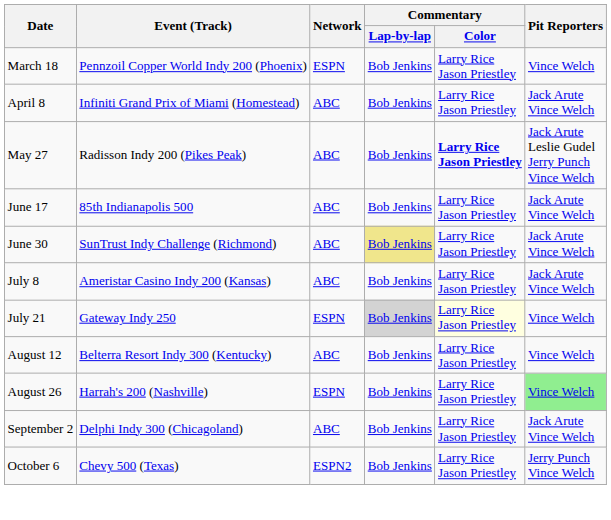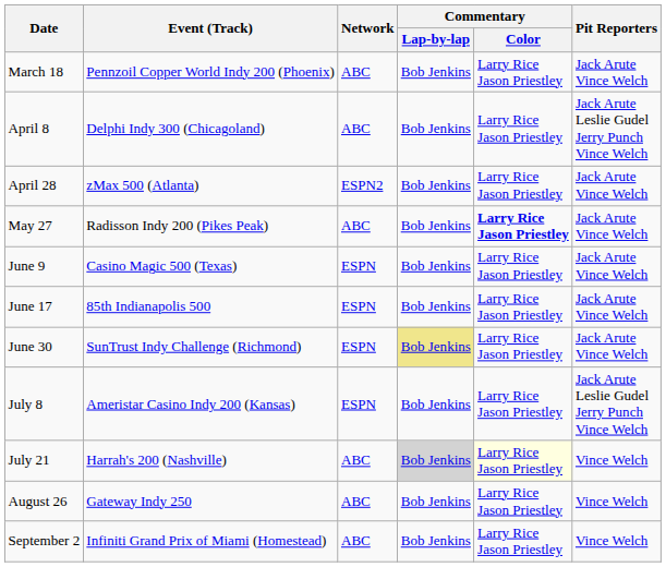 <table class="wikitable" style="font-size: 85%;">
 <tr>
 <th rowspan=2>Date</th>
 <th rowspan=2>Event (Track)</th>
 <th rowspan=2>Network</th>
 <th colspan=2>Commentary</th>
 <th rowspan=2>Pit Reporters</th>
 </tr>
 <tr>
 <th><a href='#'>Lap-by-lap</a></th>
 <th><a href='#'>Color</a></th>
 </tr>
 <tr>
 <td>March 18</td>
 <td><a href='#'>Pennzoil Copper World Indy 200</a> (<a href='#'>Phoenix</a>)</td>
-<td><a href='#'>ESPN</a></td>
+<td><a href='#'>ABC</a></td>
 <td><a href='#'>Bob Jenkins</a></td>
 <td><a href='#'>Larry Rice</a><br><a href='#'>Jason Priestley</a></td>
-<td><a href='#'>Vince Welch</a></td>
+<td><a href='#'>Jack Arute</a><br><a href='#'>Vince Welch</a></td>
 </tr>
 <tr>
 <td>April 8</td>
-<td><a href='#'>Infiniti Grand Prix of Miami</a> (<a href='#'>Homestead</a>)</td>
+<td><a href='#'>Delphi Indy 300</a> (<a href='#'>Chicagoland</a>)</td>
 <td><a href='#'>ABC</a></td>
+<td><a href='#'>Bob Jenkins</a></td>
+<td><a href='#'>Larry Rice</a><br><a href='#'>Jason Priestley</a></td>
+<td><a href='#'>Jack Arute</a><br>Leslie Gudel<br><a href='#'>Jerry Punch</a><br><a href='#'>Vince Welch</a></td>
+</tr>
+<tr>
+<td>April 28</td>
+<td><a href='#'>zMax 500</a> (<a href='#'>Atlanta</a>)</td>
+<td><a href='#'>ESPN2</a></td>
 <td><a href='#'>Bob Jenkins</a></td>
 <td><a href='#'>Larry Rice</a><br><a href='#'>Jason Priestley</a></td>
 <td><a href='#'>Jack Arute</a><br><a href='#'>Vince Welch</a></td>
 </tr>
 <tr>
 <td>May 27</td>
 <td>Radisson Indy 200 (<a href='#'>Pikes Peak</a>)</td>
 <td><a href='#'>ABC</a></td>
 <td><a href='#'>Bob Jenkins</a></td>
 <td><strong><a href='#'>Larry Rice</a><br><a href='#'>Jason Priestley</a></strong></td>
-<td><a href='#'>Jack Arute</a><br>Leslie Gudel<br><a href='#'>Jerry Punch</a><br><a href='#'>Vince Welch</a></td>
+<td><a href='#'>Jack Arute</a><br><a href='#'>Vince Welch</a></td>
+</tr>
+<tr>
+<td>June 9</td>
+<td><a href='#'>Casino Magic 500</a> (<a href='#'>Texas</a>)</td>
+<td><a href='#'>ESPN</a></td>
+<td><a href='#'>Bob Jenkins</a></td>
+<td><a href='#'>Larry Rice</a><br><a href='#'>Jason Priestley</a></td>
+<td><a href='#'>Jack Arute</a><br><a href='#'>Vince Welch</a></td>
 </tr>
 <tr>
 <td>June 17</td>
 <td><a href='#'>85th Indianapolis 500</a></td>
-<td><a href='#'>ABC</a></td>
+<td><a href='#'>ESPN</a></td>
 <td><a href='#'>Bob Jenkins</a></td>
 <td><a href='#'>Larry Rice</a><br><a href='#'>Jason Priestley</a></td>
 <td><a href='#'>Jack Arute</a><br><a href='#'>Vince Welch</a></td>
 </tr>
 <tr>
 <td>June 30</td>
 <td><a href='#'>SunTrust Indy Challenge</a> (<a href='#'>Richmond</a>)</td>
-<td><a href='#'>ABC</a></td>
+<td><a href='#'>ESPN</a></td>
 <td style="background: khaki;"><a href='#'>Bob Jenkins</a></td>
 <td><a href='#'>Larry Rice</a><br><a href='#'>Jason Priestley</a></td>
 <td><a href='#'>Jack Arute</a><br><a href='#'>Vince Welch</a></td>
 </tr>
 <tr>
 <td>July 8</td>
 <td><a href='#'>Ameristar Casino Indy 200</a> (<a href='#'>Kansas</a>)</td>
-<td><a href='#'>ABC</a></td>
+<td><a href='#'>ESPN</a></td>
 <td><a href='#'>Bob Jenkins</a></td>
 <td><a href='#'>Larry Rice</a><br><a href='#'>Jason Priestley</a></td>
-<td><a href='#'>Jack Arute</a><br><a href='#'>Vince Welch</a></td>
+<td><a href='#'>Jack Arute</a><br>Leslie Gudel<br><a href='#'>Jerry Punch</a><br><a href='#'>Vince Welch</a></td>
 </tr>
 <tr>
 <td>July 21</td>
-<td><a href='#'>Gateway Indy 250</a></td>
-<td><a href='#'>ESPN</a></td>
+<td><a href='#'>Harrah's 200</a> (<a href='#'>Nashville</a>)</td>
+<td><a href='#'>ABC</a></td>
 <td style="background: lightgrey;"><a href='#'>Bob Jenkins</a></td>
 <td style="background: lightyellow;"><a href='#'>Larry Rice</a><br><a href='#'>Jason Priestley</a></td>
 <td><a href='#'>Vince Welch</a></td>
 </tr>
 <tr>
-<td>August 12</td>
-<td><a href='#'>Belterra Resort Indy 300</a> (<a href='#'>Kentucky</a>)</td>
+<td>August 26</td>
+<td><a href='#'>Gateway Indy 250</a></td>
 <td><a href='#'>ABC</a></td>
 <td><a href='#'>Bob Jenkins</a></td>
 <td><a href='#'>Larry Rice</a><br><a href='#'>Jason Priestley</a></td>
 <td><a href='#'>Vince Welch</a></td>
 </tr>
 <tr>
-<td>August 26</td>
-<td><a href='#'>Harrah's 200</a> (<a href='#'>Nashville</a>)</td>
-<td><a href='#'>ESPN</a></td>
-<td><a href='#'>Bob Jenkins</a></td>
-<td><a href='#'>Larry Rice</a><br><a href='#'>Jason Priestley</a></td>
-<td style="background: lightgreen;"><a href='#'>Vince Welch</a></td>
-</tr>
-<tr>
 <td>September 2</td>
-<td><a href='#'>Delphi Indy 300</a> (<a href='#'>Chicagoland</a>)</td>
+<td><a href='#'>Infiniti Grand Prix of Miami</a> (<a href='#'>Homestead</a>)</td>
 <td><a href='#'>ABC</a></td>
 <td><a href='#'>Bob Jenkins</a></td>
 <td><a href='#'>Larry Rice</a><br><a href='#'>Jason Priestley</a></td>
-<td><a href='#'>Jack Arute</a><br><a href='#'>Vince Welch</a></td>
-</tr>
-<tr>
-<td>October 6</td>
-<td><a href='#'>Chevy 500</a> (<a href='#'>Texas</a>)</td>
-<td><a href='#'>ESPN2</a></td>
-<td><a href='#'>Bob Jenkins</a></td>
-<td><a href='#'>Larry Rice</a><br><a href='#'>Jason Priestley</a></td>
-<td><a href='#'>Jerry Punch</a><br><a href='#'>Vince Welch</a></td>
+<td><a href='#'>Vince Welch</a></td>
 </tr>
 </table>
